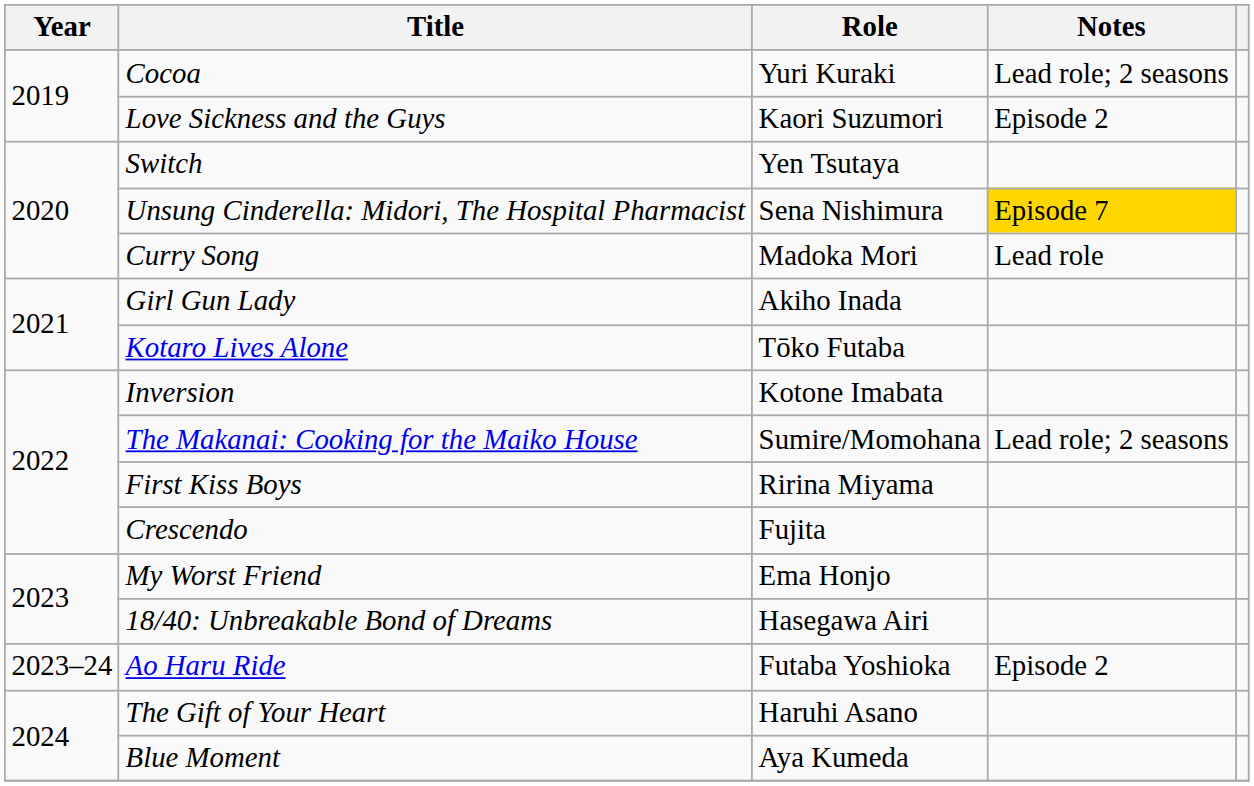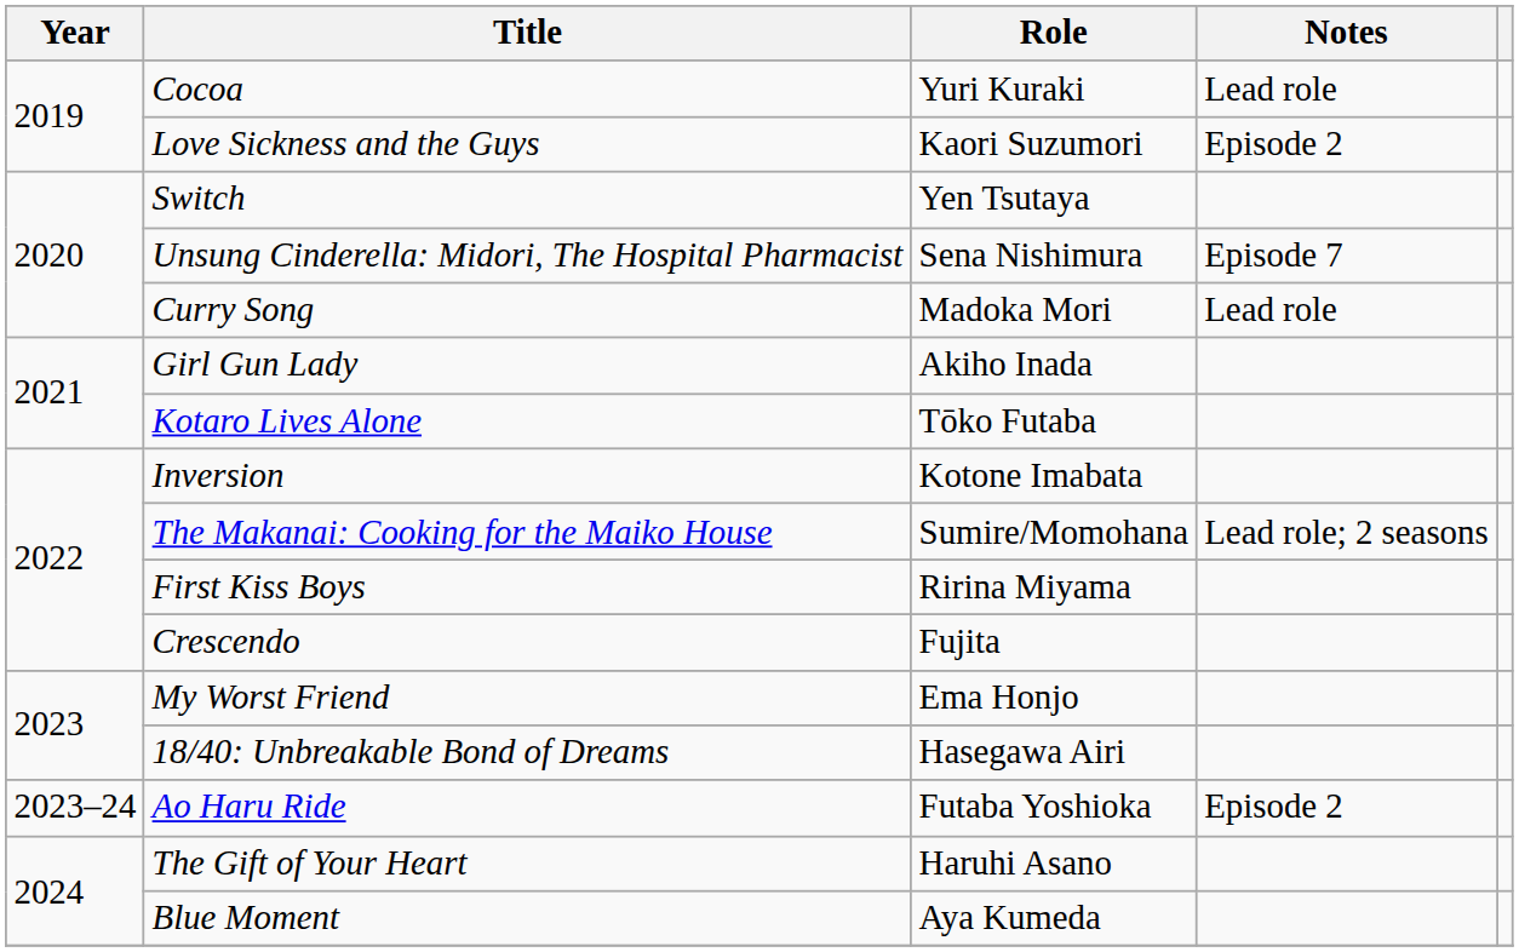 <table class="wikitable sortable">
 <tr>
 <th>Year</th>
 <th>Title</th>
 <th>Role</th>
 <th class="unsortable">Notes</th>
 <th class="unsortable"></th>
 </tr>
 <tr>
 <td rowspan="2">2019</td>
 <td><em>Cocoa</em></td>
 <td>Yuri Kuraki</td>
-<td>Lead role; 2 seasons</td>
+<td>Lead role</td>
 <td></td>
 </tr>
 <tr>
 <td><em>Love Sickness and the Guys</em></td>
 <td>Kaori Suzumori</td>
 <td>Episode 2</td>
 <td></td>
 </tr>
 <tr>
 <td rowspan="3">2020</td>
 <td><em>Switch</em></td>
 <td>Yen Tsutaya</td>
 <td></td>
 <td></td>
 </tr>
 <tr>
 <td><em>Unsung Cinderella: Midori, The Hospital Pharmacist</em></td>
 <td>Sena Nishimura</td>
-<td style="background: gold;">Episode 7</td>
+<td>Episode 7</td>
 <td></td>
 </tr>
 <tr>
 <td><em>Curry Song</em></td>
 <td>Madoka Mori</td>
 <td>Lead role</td>
 <td></td>
 </tr>
 <tr>
 <td rowspan="2">2021</td>
 <td><em>Girl Gun Lady</em></td>
 <td>Akiho Inada</td>
 <td></td>
 <td></td>
 </tr>
 <tr>
 <td><em><a href='#'>Kotaro Lives Alone</a></em></td>
 <td>Tōko Futaba</td>
 <td></td>
 <td></td>
 </tr>
 <tr>
 <td rowspan="4">2022</td>
 <td><em>Inversion</em></td>
 <td>Kotone Imabata</td>
 <td></td>
 <td></td>
 </tr>
 <tr>
 <td><em><a href='#'>The Makanai: Cooking for the Maiko House</a></em></td>
 <td>Sumire/Momohana</td>
 <td>Lead role; 2 seasons</td>
 <td></td>
 </tr>
 <tr>
 <td><em>First Kiss Boys</em></td>
 <td>Ririna Miyama</td>
 <td></td>
 <td></td>
 </tr>
 <tr>
 <td><em>Crescendo</em></td>
 <td>Fujita</td>
 <td></td>
 <td></td>
 </tr>
 <tr>
 <td rowspan="2">2023</td>
 <td><em>My Worst Friend</em></td>
 <td>Ema Honjo</td>
 <td></td>
 <td></td>
 </tr>
 <tr>
 <td><em>18/40: Unbreakable Bond of Dreams</em></td>
 <td>Hasegawa Airi</td>
 <td></td>
 <td></td>
 </tr>
 <tr>
 <td>2023–24</td>
 <td><em><a href='#'>Ao Haru Ride</a></em></td>
 <td>Futaba Yoshioka</td>
 <td>Episode 2</td>
 <td></td>
 </tr>
 <tr>
 <td rowspan="2">2024</td>
 <td><em>The Gift of Your Heart</em></td>
 <td>Haruhi Asano</td>
 <td></td>
 <td></td>
 </tr>
 <tr>
 <td><em>Blue Moment</em></td>
 <td>Aya Kumeda</td>
 <td></td>
 <td></td>
 </tr>
 <tr>
 </tr>
 </table>
